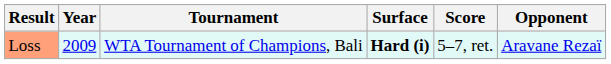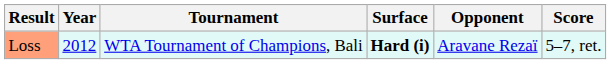 <table class="sortable wikitable">
 <tr>
 <th>Result</th>
 <th>Year</th>
 <th>Tournament</th>
 <th>Surface</th>
+<th>Opponent</th>
 <th class="unsortable">Score</th>
-<th>Opponent</th>
 </tr>
 <tr bgcolor=#e2faf7>
 <td bgcolor=FFA07A>Loss</td>
-<td><a href='#'>2009</a></td>
+<td><a href='#'>2012</a></td>
 <td><a href='#'>WTA Tournament of Champions</a>, Bali</td>
 <td><strong>Hard (i)</strong></td>
+<td> <a href='#'>Aravane Rezaï</a></td>
 <td>5–7, ret.</td>
-<td> <a href='#'>Aravane Rezaï</a></td>
 </tr>
 </table>
